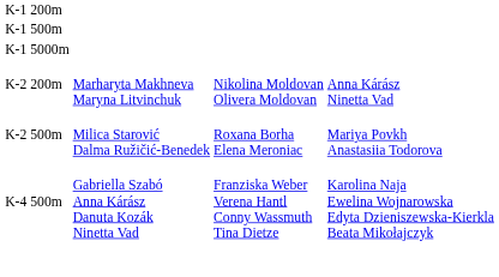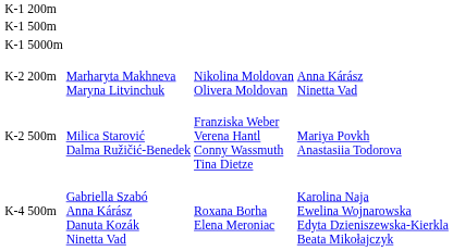 <table>
 <tr>
 <td>K-1 200m<br></td>
 <td></td>
 <td></td>
 <td></td>
 </tr>
 <tr>
 <td>K-1 500m<br></td>
 <td></td>
 <td></td>
 <td></td>
 </tr>
 <tr>
 <td>K-1 5000m<br></td>
 <td></td>
 <td></td>
 <td></td>
 </tr>
 <tr>
 <td>K-2 200m<br></td>
 <td><br><a href='#'>Marharyta Makhneva</a><br><a href='#'>Maryna Litvinchuk</a></td>
 <td><br><a href='#'>Nikolina Moldovan</a><br><a href='#'>Olivera Moldovan</a></td>
 <td><br><a href='#'>Anna Kárász</a><br><a href='#'>Ninetta Vad</a></td>
 </tr>
 <tr>
 <td>K-2 500m<br></td>
 <td><br><a href='#'>Milica Starović</a><br><a href='#'>Dalma Ružičić-Benedek</a></td>
-<td><br><a href='#'>Roxana Borha</a><br><a href='#'>Elena Meroniac</a></td>
+<td><br><a href='#'>Franziska Weber</a><br><a href='#'>Verena Hantl</a><br><a href='#'>Conny Wassmuth</a><br><a href='#'>Tina Dietze</a></td>
 <td><br><a href='#'>Mariya Povkh</a><br><a href='#'>Anastasiia Todorova</a></td>
 </tr>
 <tr>
 <td>K-4 500m<br></td>
 <td><br><a href='#'>Gabriella Szabó</a><br><a href='#'>Anna Kárász</a><br><a href='#'>Danuta Kozák</a><br><a href='#'>Ninetta Vad</a></td>
-<td><br><a href='#'>Franziska Weber</a><br><a href='#'>Verena Hantl</a><br><a href='#'>Conny Wassmuth</a><br><a href='#'>Tina Dietze</a></td>
+<td><br><a href='#'>Roxana Borha</a><br><a href='#'>Elena Meroniac</a></td>
 <td><br><a href='#'>Karolina Naja</a><br><a href='#'>Ewelina Wojnarowska</a><br><a href='#'>Edyta Dzieniszewska-Kierkla</a><br><a href='#'>Beata Mikołajczyk</a></td>
 </tr>
 </table>
